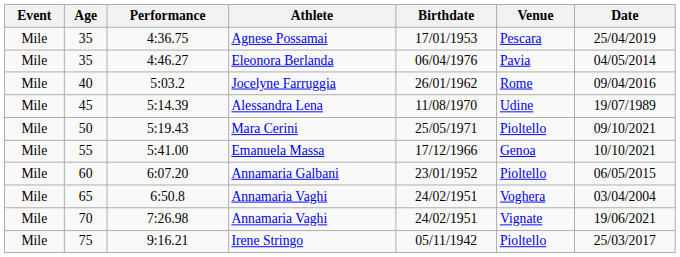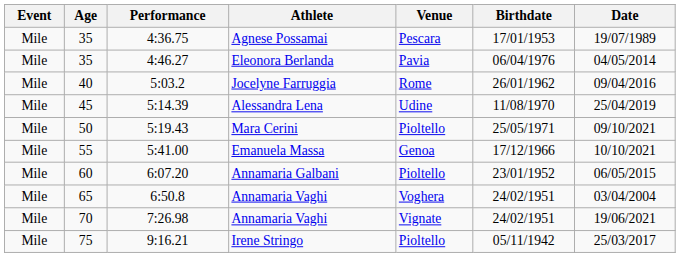 <table class="wikitable" width=80% style="font-size:90%; text-align:center">
 <tr>
 <th>Event</th>
 <th>Age</th>
 <th>Performance</th>
 <th>Athlete</th>
+<th>Venue</th>
 <th>Birthdate</th>
-<th>Venue</th>
 <th>Date</th>
 </tr>
 <tr>
 <td>Mile</td>
 <td>35</td>
 <td>4:36.75</td>
 <td align=left><a href='#'>Agnese Possamai</a></td>
+<td align=left><a href='#'>Pescara</a></td>
 <td>17/01/1953</td>
-<td align=left><a href='#'>Pescara</a></td>
-<td>25/04/2019</td>
+<td>19/07/1989</td>
 </tr>
 <tr>
 <td>Mile</td>
 <td>35</td>
 <td>4:46.27</td>
 <td align=left><a href='#'>Eleonora Berlanda</a></td>
+<td align=left><a href='#'>Pavia</a></td>
 <td>06/04/1976</td>
-<td align=left><a href='#'>Pavia</a></td>
 <td>04/05/2014</td>
 </tr>
 <tr>
 <td>Mile</td>
 <td>40</td>
 <td>5:03.2</td>
 <td align=left><a href='#'>Jocelyne Farruggia</a></td>
+<td align=left><a href='#'>Rome</a></td>
 <td>26/01/1962</td>
-<td align=left><a href='#'>Rome</a></td>
 <td>09/04/2016</td>
 </tr>
 <tr>
 <td>Mile</td>
 <td>45</td>
 <td>5:14.39</td>
 <td align=left><a href='#'>Alessandra Lena</a></td>
+<td align=left><a href='#'>Udine</a></td>
 <td>11/08/1970</td>
-<td align=left><a href='#'>Udine</a></td>
-<td>19/07/1989</td>
+<td>25/04/2019</td>
 </tr>
 <tr>
 <td>Mile</td>
 <td>50</td>
 <td>5:19.43</td>
 <td align=left><a href='#'>Mara Cerini</a></td>
+<td align=left><a href='#'>Pioltello</a></td>
 <td>25/05/1971</td>
-<td align=left><a href='#'>Pioltello</a></td>
 <td>09/10/2021</td>
 </tr>
 <tr>
 <td>Mile</td>
 <td>55</td>
 <td>5:41.00</td>
 <td align=left><a href='#'>Emanuela Massa</a></td>
+<td align=left><a href='#'>Genoa</a></td>
 <td>17/12/1966</td>
-<td align=left><a href='#'>Genoa</a></td>
 <td>10/10/2021</td>
 </tr>
 <tr>
 <td>Mile</td>
 <td>60</td>
 <td>6:07.20</td>
 <td align=left><a href='#'>Annamaria Galbani</a></td>
+<td align=left><a href='#'>Pioltello</a></td>
 <td>23/01/1952</td>
-<td align=left><a href='#'>Pioltello</a></td>
 <td>06/05/2015</td>
 </tr>
 <tr>
 <td>Mile</td>
 <td>65</td>
 <td>6:50.8</td>
 <td align=left><a href='#'>Annamaria Vaghi</a></td>
+<td align=left><a href='#'>Voghera</a></td>
 <td>24/02/1951</td>
-<td align=left><a href='#'>Voghera</a></td>
 <td>03/04/2004</td>
 </tr>
 <tr>
 <td>Mile</td>
 <td>70</td>
 <td>7:26.98</td>
 <td align=left><a href='#'>Annamaria Vaghi</a></td>
+<td align=left><a href='#'>Vignate</a></td>
 <td>24/02/1951</td>
-<td align=left><a href='#'>Vignate</a></td>
 <td>19/06/2021</td>
 </tr>
 <tr>
 <td>Mile</td>
 <td>75</td>
 <td>9:16.21</td>
 <td align=left><a href='#'>Irene Stringo</a></td>
+<td align=left><a href='#'>Pioltello</a></td>
 <td>05/11/1942</td>
-<td align=left><a href='#'>Pioltello</a></td>
 <td>25/03/2017</td>
 </tr>
 </table>
